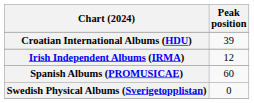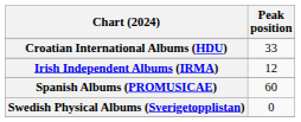 <table class="wikitable sortable plainrowheaders" style="text-align:center">
 <tr>
 <th scope="col">Chart (2024)</th>
 <th scope="col">Peak<br>position</th>
 </tr>
 <tr>
 </tr>
 <tr>
 </tr>
 <tr>
 </tr>
 <tr>
 <th scope="row">Croatian International Albums (<a href='#'>HDU</a>)</th>
-<td>39</td>
+<td>33</td>
 </tr>
 <tr>
 </tr>
 <tr>
 <th scope="row"><a href='#'>Irish Independent Albums</a> (<a href='#'>IRMA</a>)</th>
 <td>12</td>
 </tr>
 <tr>
 </tr>
 <tr>
 </tr>
 <tr>
 <th scope="row">Spanish Albums (<a href='#'>PROMUSICAE</a>)</th>
 <td>60</td>
 </tr>
 <tr>
 <th scope="row">Swedish Physical Albums (<a href='#'>Sverigetopplistan</a>)</th>
 <td>0</td>
 </tr>
 <tr>
 </tr>
 <tr>
 </tr>
 <tr>
 </tr>
 <tr>
 </tr>
 <tr>
 </tr>
 </table>
